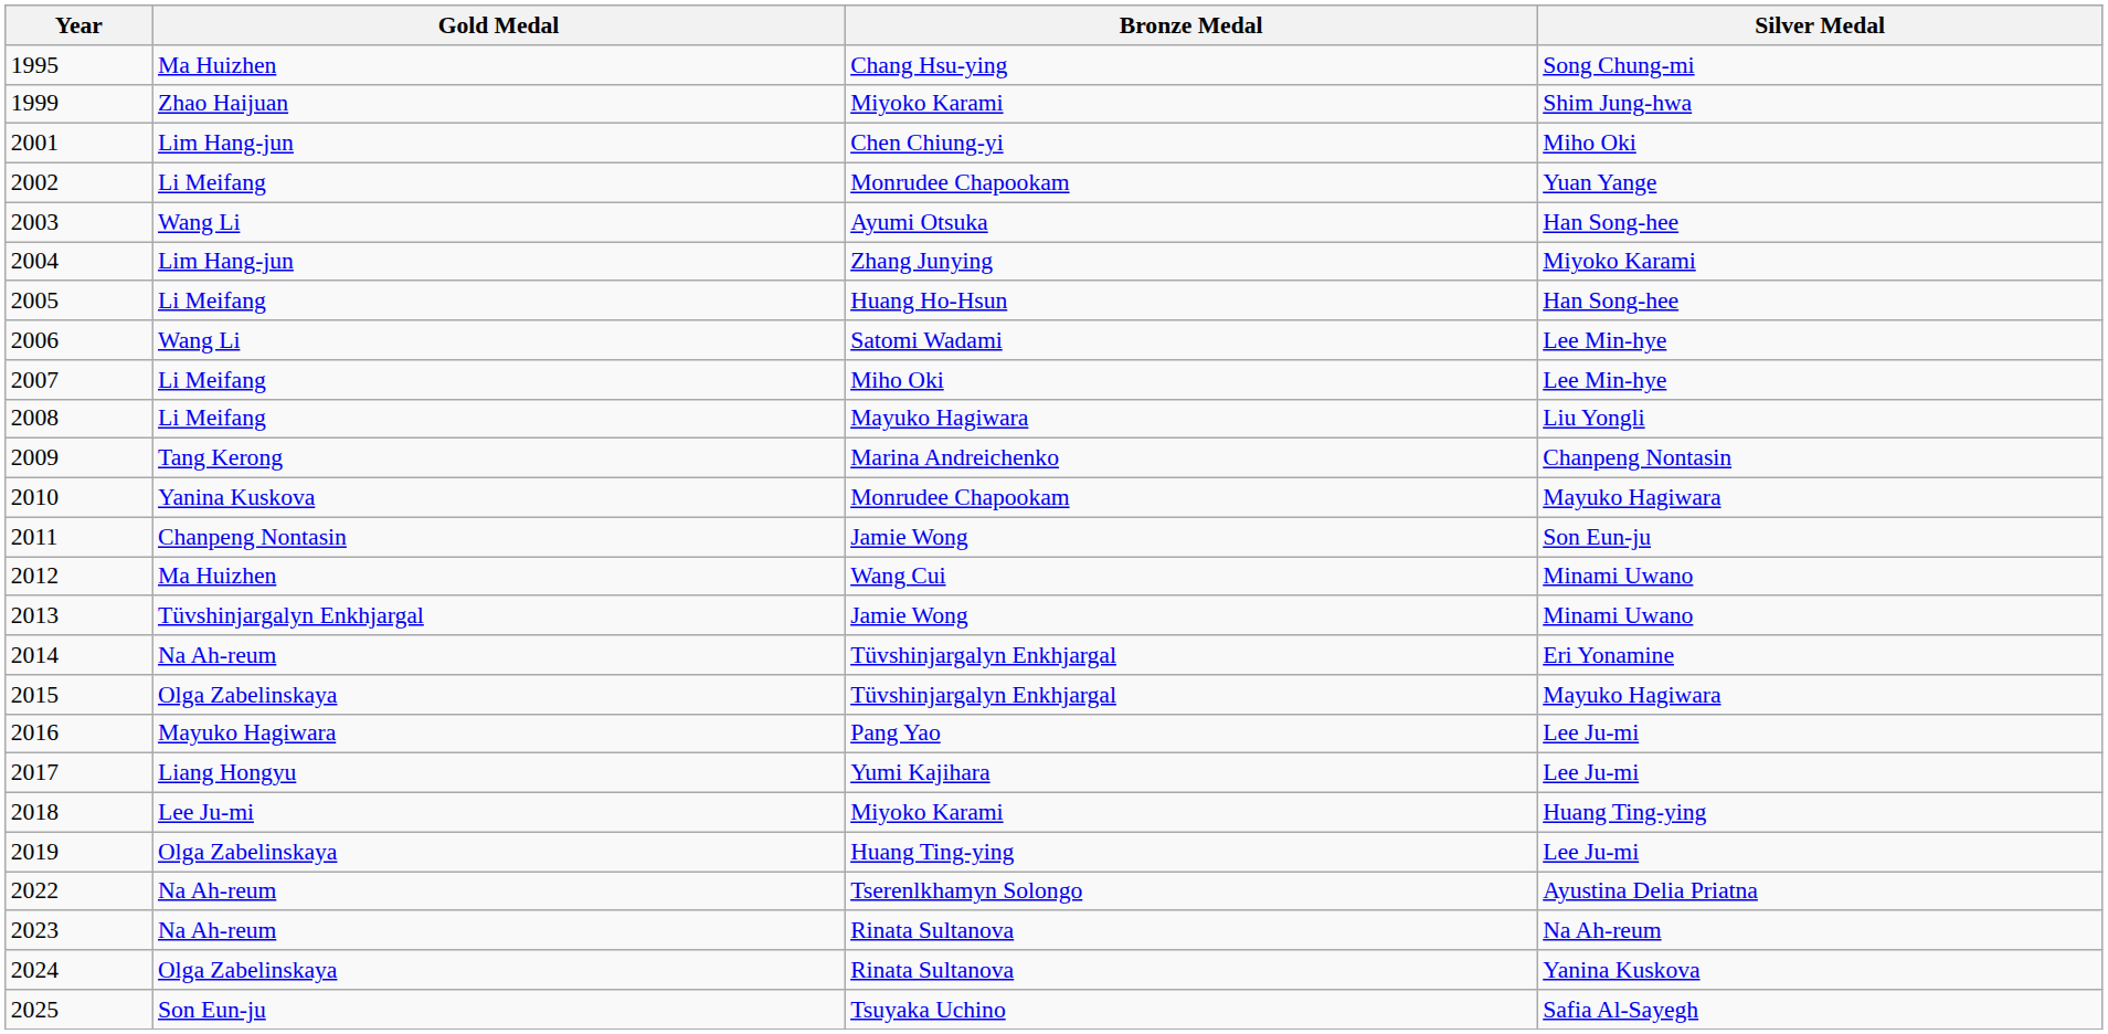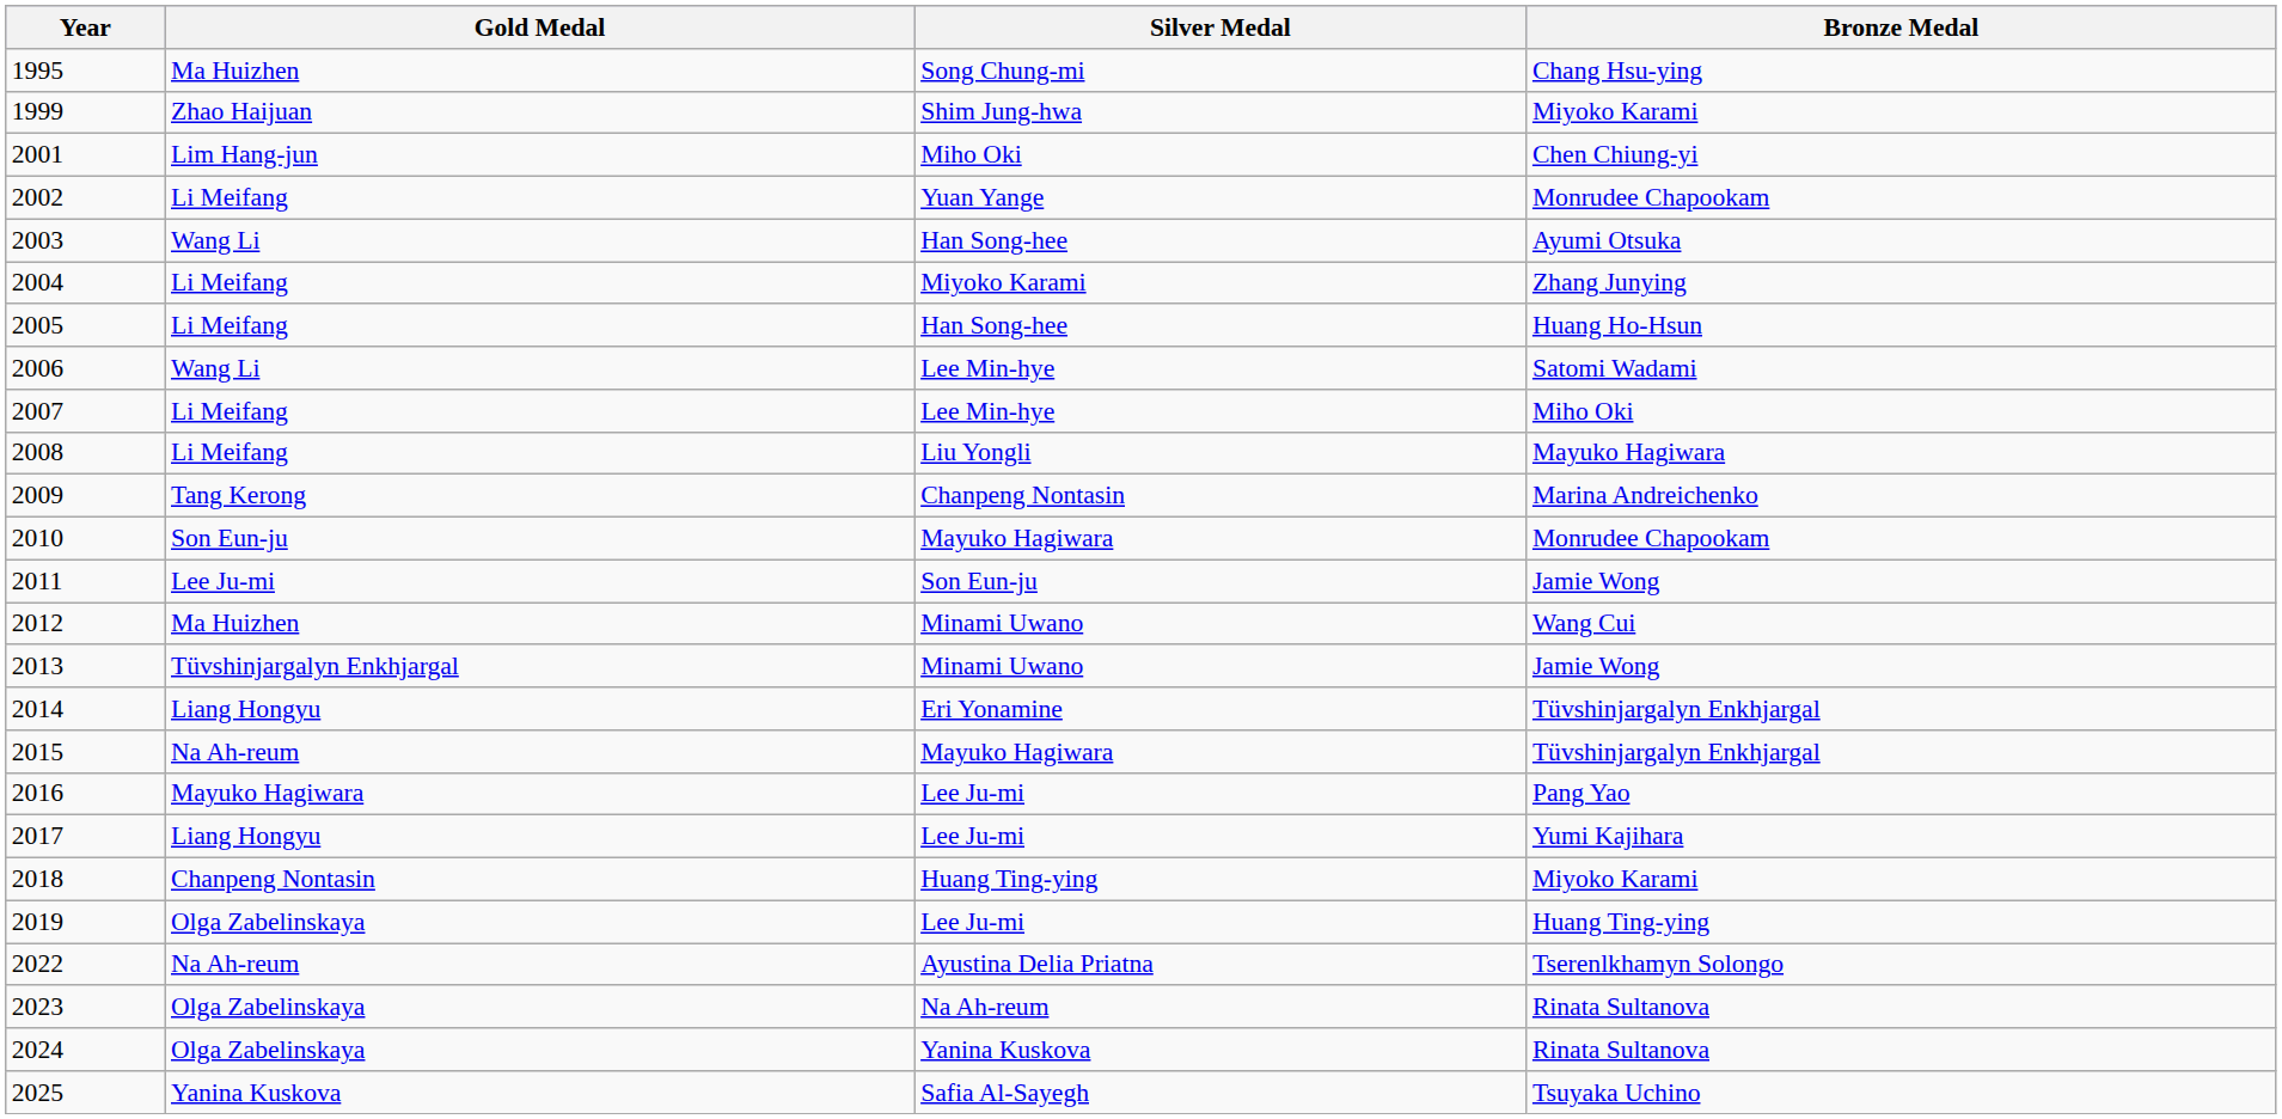 <table class=wikitable style="font-size:90%" width="80%">
 <tr style="background:#ccccff;">
 <th>Year</th>
 <th> <strong>Gold Medal</strong></th>
+<th> <strong>Silver Medal</strong></th>
 <th> <strong>Bronze Medal</strong></th>
-<th> <strong>Silver Medal</strong></th>
 </tr>
 <tr>
 <td>1995</td>
 <td> <a href='#'>Ma Huizhen</a></td>
+<td> <a href='#'>Song Chung-mi</a></td>
 <td> <a href='#'>Chang Hsu-ying</a></td>
-<td> <a href='#'>Song Chung-mi</a></td>
 </tr>
 <tr>
 <td>1999</td>
 <td> <a href='#'>Zhao Haijuan</a></td>
+<td> <a href='#'>Shim Jung-hwa</a></td>
 <td> <a href='#'>Miyoko Karami</a></td>
-<td> <a href='#'>Shim Jung-hwa</a></td>
 </tr>
 <tr>
 <td>2001</td>
 <td> <a href='#'>Lim Hang-jun</a></td>
+<td> <a href='#'>Miho Oki</a></td>
 <td> <a href='#'>Chen Chiung-yi</a></td>
-<td> <a href='#'>Miho Oki</a></td>
 </tr>
 <tr>
 <td>2002</td>
 <td> <a href='#'>Li Meifang</a></td>
+<td> <a href='#'>Yuan Yange</a></td>
 <td> <a href='#'>Monrudee Chapookam</a></td>
-<td> <a href='#'>Yuan Yange</a></td>
 </tr>
 <tr>
 <td>2003</td>
 <td> <a href='#'>Wang Li</a></td>
+<td> <a href='#'>Han Song-hee</a></td>
 <td> <a href='#'>Ayumi Otsuka</a></td>
-<td> <a href='#'>Han Song-hee</a></td>
 </tr>
 <tr>
 <td>2004</td>
-<td> <a href='#'>Lim Hang-jun</a></td>
+<td> <a href='#'>Li Meifang</a></td>
+<td> <a href='#'>Miyoko Karami</a></td>
 <td> <a href='#'>Zhang Junying</a></td>
-<td> <a href='#'>Miyoko Karami</a></td>
 </tr>
 <tr>
 <td>2005</td>
 <td> <a href='#'>Li Meifang</a></td>
+<td> <a href='#'>Han Song-hee</a></td>
 <td> <a href='#'>Huang Ho-Hsun</a></td>
-<td> <a href='#'>Han Song-hee</a></td>
 </tr>
 <tr>
 <td>2006</td>
 <td> <a href='#'>Wang Li</a></td>
+<td> <a href='#'>Lee Min-hye</a></td>
 <td> <a href='#'>Satomi Wadami</a></td>
-<td> <a href='#'>Lee Min-hye</a></td>
 </tr>
 <tr>
 <td>2007</td>
 <td> <a href='#'>Li Meifang</a></td>
+<td> <a href='#'>Lee Min-hye</a></td>
 <td> <a href='#'>Miho Oki</a></td>
-<td> <a href='#'>Lee Min-hye</a></td>
 </tr>
 <tr>
 <td>2008</td>
 <td> <a href='#'>Li Meifang</a></td>
+<td> <a href='#'>Liu Yongli</a></td>
 <td> <a href='#'>Mayuko Hagiwara</a></td>
-<td> <a href='#'>Liu Yongli</a></td>
 </tr>
 <tr>
 <td>2009</td>
 <td> <a href='#'>Tang Kerong</a></td>
+<td> <a href='#'>Chanpeng Nontasin</a></td>
 <td> <a href='#'>Marina Andreichenko</a></td>
-<td> <a href='#'>Chanpeng Nontasin</a></td>
 </tr>
 <tr>
 <td>2010</td>
-<td> <a href='#'>Yanina Kuskova</a></td>
+<td> <a href='#'>Son Eun-ju</a></td>
+<td> <a href='#'>Mayuko Hagiwara</a></td>
 <td> <a href='#'>Monrudee Chapookam</a></td>
-<td> <a href='#'>Mayuko Hagiwara</a></td>
 </tr>
 <tr>
 <td>2011</td>
-<td> <a href='#'>Chanpeng Nontasin</a></td>
+<td> <a href='#'>Lee Ju-mi</a></td>
+<td> <a href='#'>Son Eun-ju</a></td>
 <td> <a href='#'>Jamie Wong</a></td>
-<td> <a href='#'>Son Eun-ju</a></td>
 </tr>
 <tr>
 <td>2012</td>
 <td> <a href='#'>Ma Huizhen</a></td>
+<td> <a href='#'>Minami Uwano</a></td>
 <td> <a href='#'>Wang Cui</a></td>
-<td> <a href='#'>Minami Uwano</a></td>
 </tr>
 <tr>
 <td>2013</td>
 <td> <a href='#'>Tüvshinjargalyn Enkhjargal</a></td>
+<td> <a href='#'>Minami Uwano</a></td>
 <td> <a href='#'>Jamie Wong</a></td>
-<td> <a href='#'>Minami Uwano</a></td>
 </tr>
 <tr>
 <td>2014</td>
-<td> <a href='#'>Na Ah-reum</a></td>
+<td> <a href='#'>Liang Hongyu</a></td>
+<td> <a href='#'>Eri Yonamine</a></td>
 <td> <a href='#'>Tüvshinjargalyn Enkhjargal</a></td>
-<td> <a href='#'>Eri Yonamine</a></td>
 </tr>
 <tr>
 <td>2015</td>
-<td> <a href='#'>Olga Zabelinskaya</a></td>
+<td> <a href='#'>Na Ah-reum</a></td>
+<td> <a href='#'>Mayuko Hagiwara</a></td>
 <td> <a href='#'>Tüvshinjargalyn Enkhjargal</a></td>
-<td> <a href='#'>Mayuko Hagiwara</a></td>
 </tr>
 <tr>
 <td>2016</td>
 <td> <a href='#'>Mayuko Hagiwara</a></td>
+<td> <a href='#'>Lee Ju-mi</a></td>
 <td> <a href='#'>Pang Yao</a></td>
-<td> <a href='#'>Lee Ju-mi</a></td>
 </tr>
 <tr>
 <td>2017</td>
 <td> <a href='#'>Liang Hongyu</a></td>
+<td> <a href='#'>Lee Ju-mi</a></td>
 <td> <a href='#'>Yumi Kajihara</a></td>
-<td> <a href='#'>Lee Ju-mi</a></td>
 </tr>
 <tr>
 <td>2018</td>
-<td> <a href='#'>Lee Ju-mi</a></td>
+<td> <a href='#'>Chanpeng Nontasin</a></td>
+<td> <a href='#'>Huang Ting-ying</a></td>
 <td> <a href='#'>Miyoko Karami</a></td>
-<td> <a href='#'>Huang Ting-ying</a></td>
 </tr>
 <tr>
 <td>2019</td>
 <td> <a href='#'>Olga Zabelinskaya</a></td>
+<td> <a href='#'>Lee Ju-mi</a></td>
 <td> <a href='#'>Huang Ting-ying</a></td>
-<td> <a href='#'>Lee Ju-mi</a></td>
 </tr>
 <tr>
 <td>2022</td>
 <td> <a href='#'>Na Ah-reum</a></td>
+<td> <a href='#'>Ayustina Delia Priatna</a></td>
 <td> <a href='#'>Tserenlkhamyn Solongo</a></td>
-<td> <a href='#'>Ayustina Delia Priatna</a></td>
 </tr>
 <tr>
 <td>2023</td>
+<td> <a href='#'>Olga Zabelinskaya</a></td>
 <td> <a href='#'>Na Ah-reum</a></td>
 <td> <a href='#'>Rinata Sultanova</a></td>
-<td> <a href='#'>Na Ah-reum</a></td>
 </tr>
 <tr>
 <td>2024</td>
 <td> <a href='#'>Olga Zabelinskaya</a></td>
+<td> <a href='#'>Yanina Kuskova</a></td>
 <td> <a href='#'>Rinata Sultanova</a></td>
-<td> <a href='#'>Yanina Kuskova</a></td>
 </tr>
 <tr>
 <td>2025</td>
-<td> <a href='#'>Son Eun-ju</a></td>
+<td> <a href='#'>Yanina Kuskova</a></td>
+<td> <a href='#'>Safia Al-Sayegh</a></td>
 <td> <a href='#'>Tsuyaka Uchino</a></td>
-<td> <a href='#'>Safia Al-Sayegh</a></td>
 </tr>
 </table>
